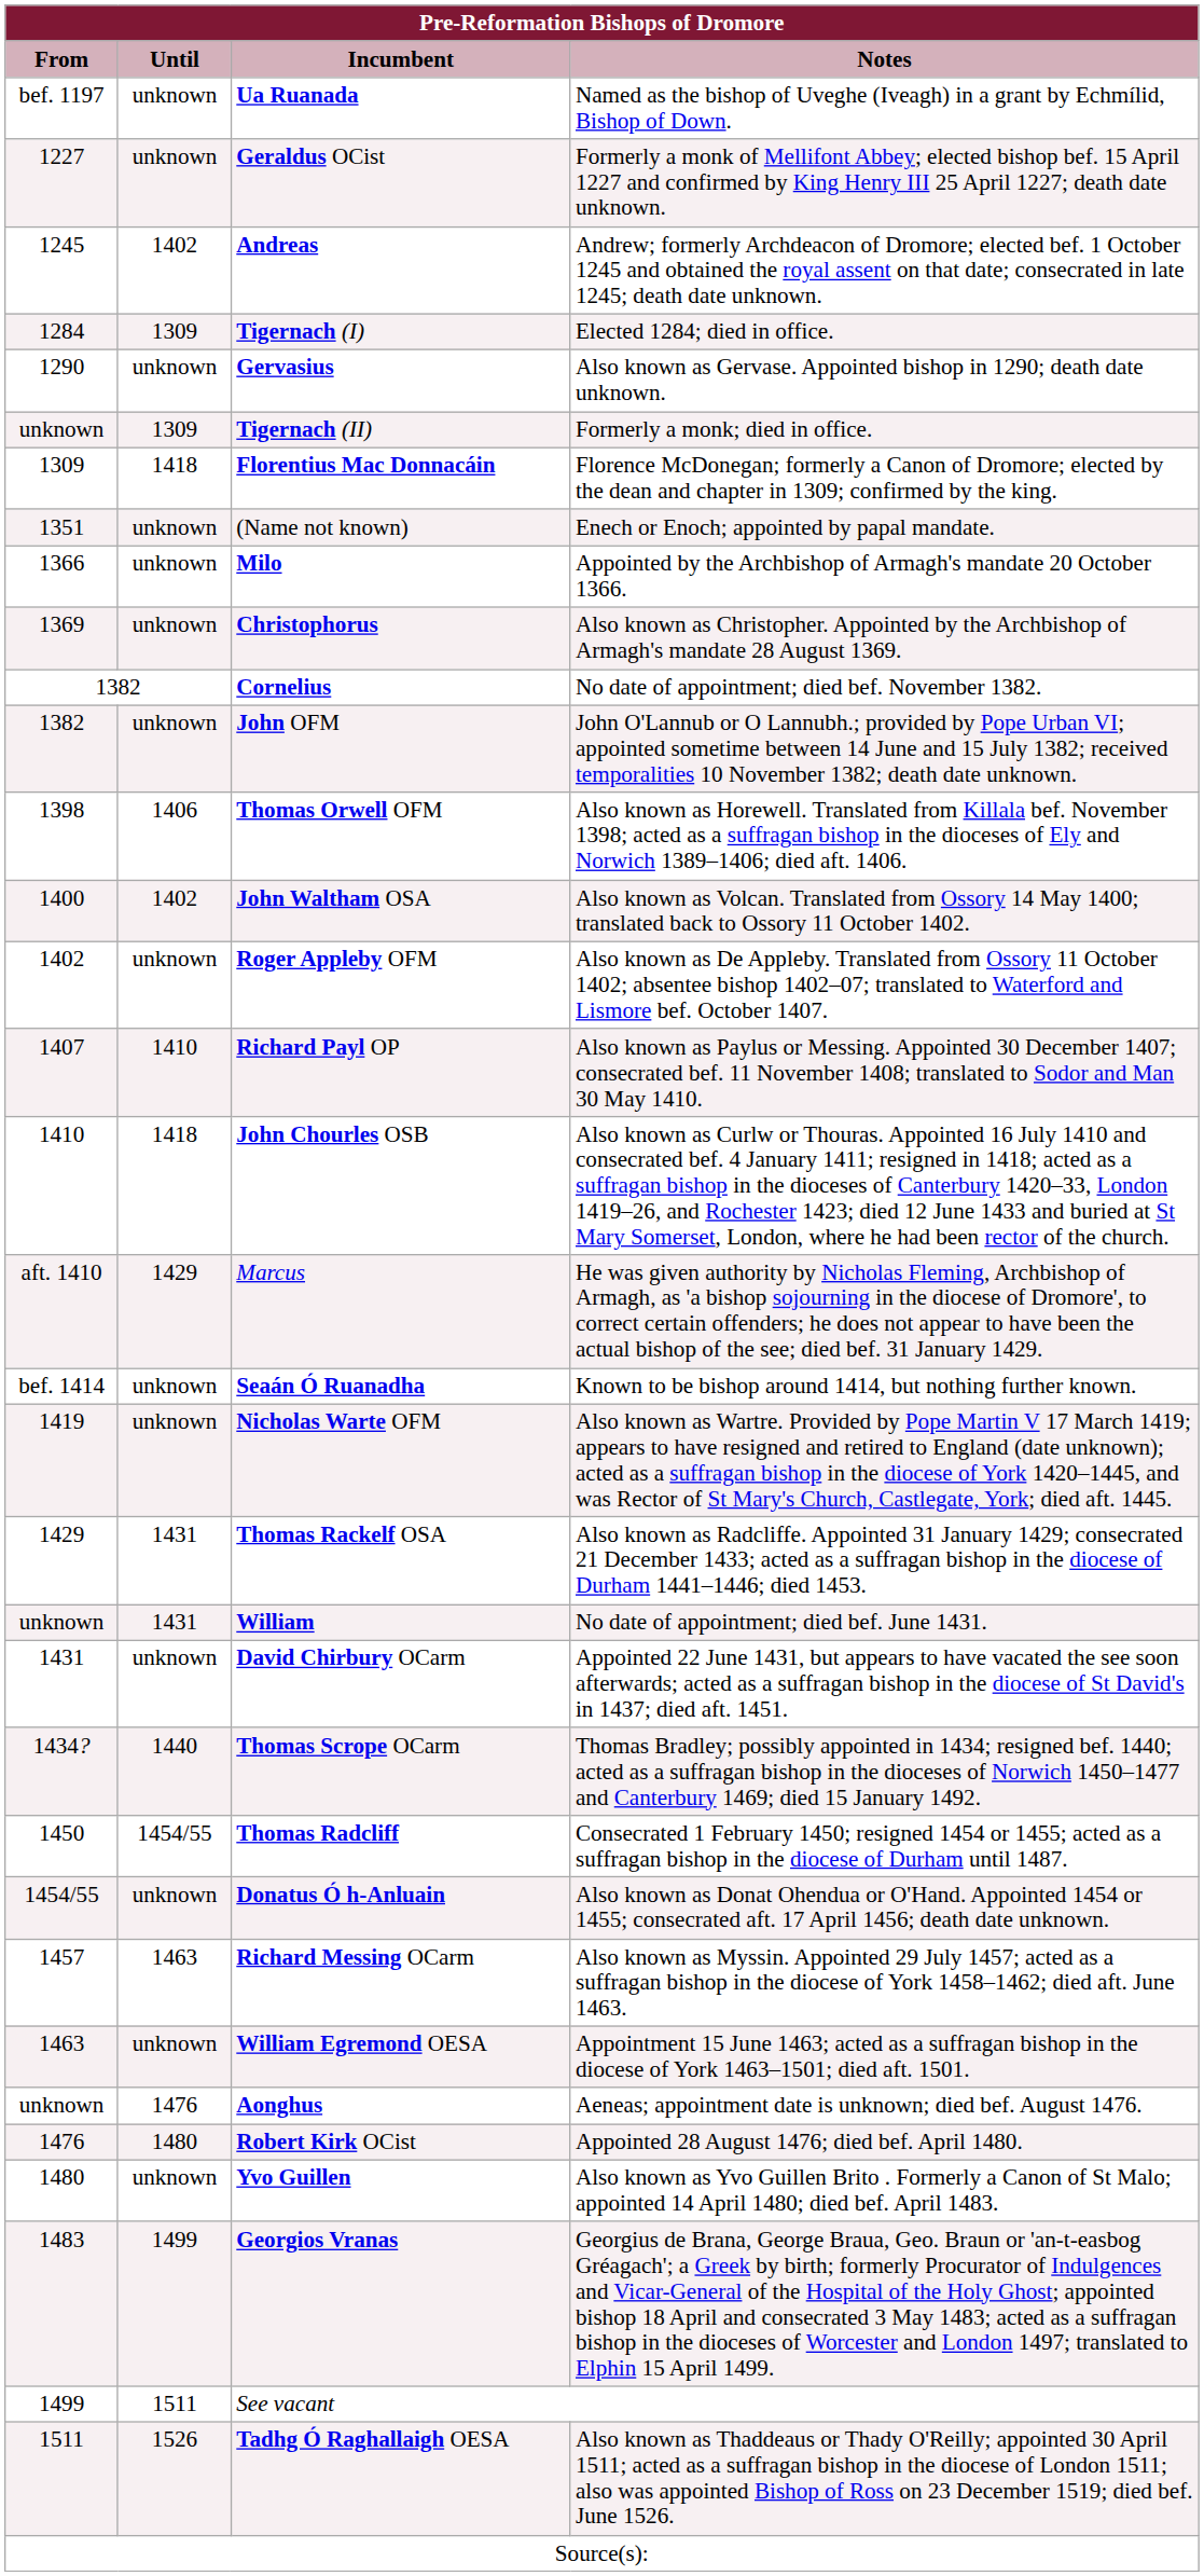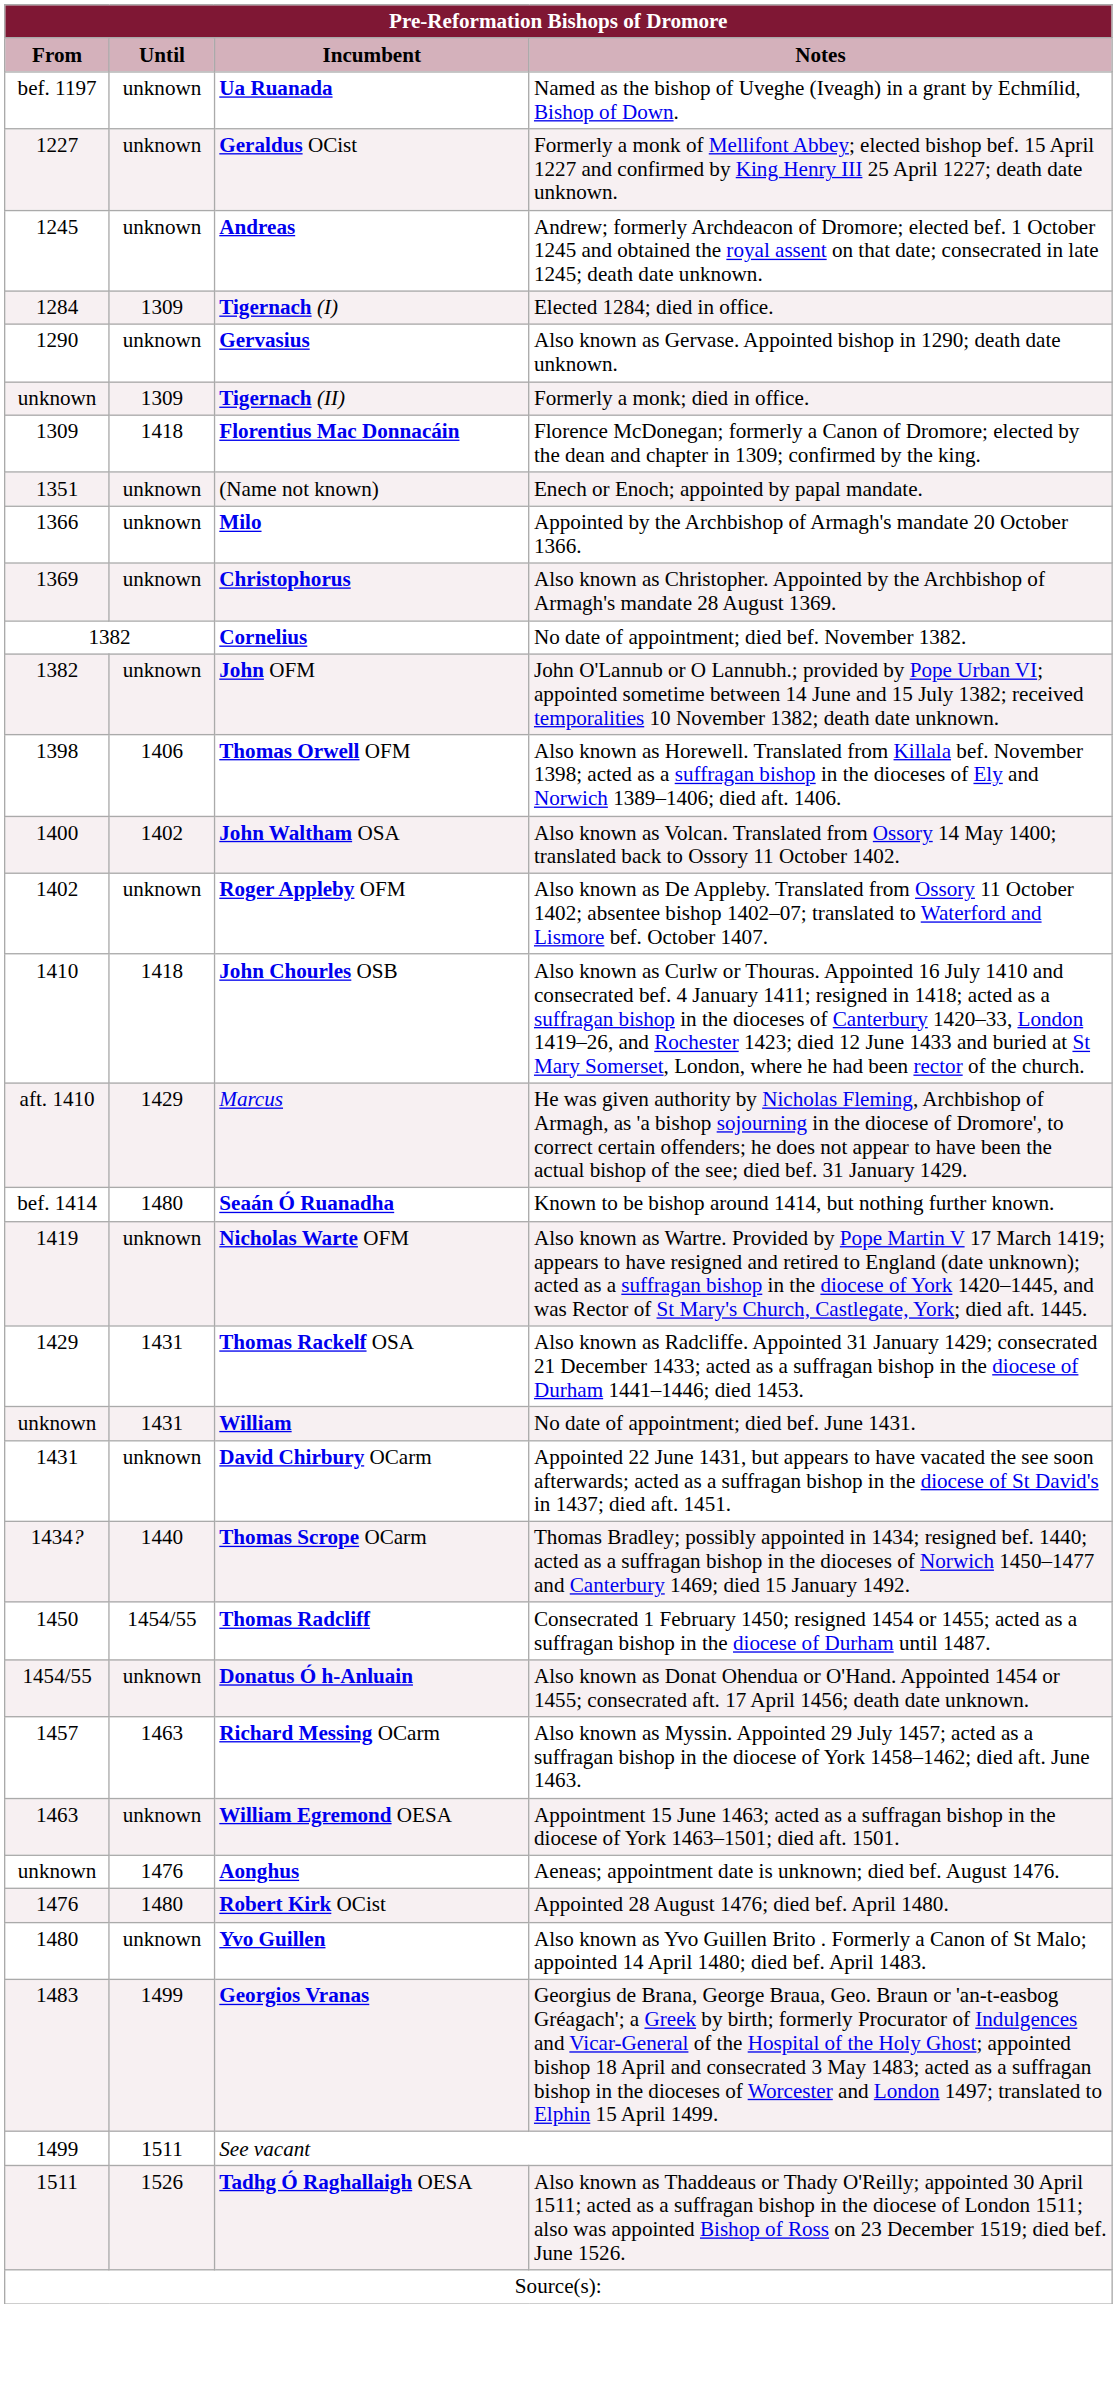 <table class="wikitable" style="width:95%;" border="1" cellpadding="2">
 <tr>
 <th colspan="4" style="background-color: #7F1734; color: white;">Pre-Reformation Bishops of Dromore</th>
 </tr>
 <tr>
 <th style="background-color: #D4B1BB; width: 9%;">From</th>
 <th style="background-color: #D4B1BB; width: 9%;">Until</th>
 <th style="background-color: #D4B1BB; width: 27%;">Incumbent</th>
 <th style="background-color: #D4B1BB; width: 50%;">Notes</th>
 </tr>
 <tr valign="top" style="background-color: white;">
 <td style="text-align: center;">bef. 1197</td>
 <td style="text-align: center;">unknown</td>
 <td><strong><a href='#'>Ua Ruanada</a></strong></td>
 <td>Named as the bishop of Uveghe (Iveagh) in a grant by Echmílid, <a href='#'>Bishop of Down</a>.</td>
 </tr>
 <tr valign="top" style="background-color: #F7F0F2;">
 <td style="text-align: center;">1227</td>
 <td style="text-align: center;">unknown</td>
 <td><strong><a href='#'>Geraldus</a></strong> OCist</td>
 <td>Formerly a monk of <a href='#'>Mellifont Abbey</a>; elected bishop bef. 15 April 1227 and confirmed by <a href='#'>King Henry III</a> 25 April 1227; death date unknown.</td>
 </tr>
 <tr valign="top" style="background-color: white;">
 <td style="text-align: center;">1245</td>
-<td style="text-align: center;">1402</td>
+<td style="text-align: center;">unknown</td>
 <td><strong><a href='#'>Andreas</a></strong></td>
 <td>Andrew; formerly Archdeacon of Dromore; elected bef. 1 October 1245 and obtained the <a href='#'>royal assent</a> on that date; consecrated in late 1245; death date unknown.</td>
 </tr>
 <tr valign="top" style="background-color: #F7F0F2;">
 <td style="text-align: center;"> 1284</td>
 <td style="text-align: center;">1309</td>
 <td><strong><a href='#'>Tigernach</a></strong> <em>(I)</em></td>
 <td>Elected  1284; died in office.</td>
 </tr>
 <tr valign="top" style="background-color: white;">
 <td style="text-align: center;">1290</td>
 <td style="text-align: center;">unknown</td>
 <td><strong><a href='#'>Gervasius</a></strong></td>
 <td>Also known as Gervase. Appointed bishop in 1290; death date unknown.</td>
 </tr>
 <tr valign="top" style="background-color: #F7F0F2;">
 <td style="text-align: center;">unknown</td>
 <td style="text-align: center;">1309</td>
 <td><strong><a href='#'>Tigernach</a></strong> <em>(II)</em></td>
 <td>Formerly a monk; died in office.</td>
 </tr>
 <tr valign="top" style="background-color: white;">
 <td style="text-align: center;"> 1309</td>
 <td style="text-align: center;">1418</td>
 <td><strong><a href='#'>Florentius Mac Donnacáin</a></strong></td>
 <td>Florence McDonegan; formerly a Canon of Dromore; elected by the dean and chapter in 1309; confirmed by the king.</td>
 </tr>
 <tr valign="top" style="background-color: #F7F0F2;">
 <td style="text-align: center;">1351</td>
 <td style="text-align: center;">unknown</td>
 <td>(Name not known)</td>
 <td>Enech or Enoch; appointed by papal mandate.</td>
 </tr>
 <tr valign="top" style="background-color: white;">
 <td style="text-align: center;">1366</td>
 <td style="text-align: center;">unknown</td>
 <td><strong><a href='#'>Milo</a></strong></td>
 <td>Appointed by the Archbishop of Armagh's mandate 20 October 1366.</td>
 </tr>
 <tr valign="top" style="background-color: #F7F0F2;">
 <td style="text-align: center;">1369</td>
 <td style="text-align: center;">unknown</td>
 <td><strong><a href='#'>Christophorus</a></strong></td>
 <td>Also known as Christopher. Appointed by the Archbishop of Armagh's mandate 28 August 1369.</td>
 </tr>
 <tr valign="top" style="background-color: white;">
 <td style="text-align: center;" colspan="2">1382</td>
 <td><strong><a href='#'>Cornelius</a></strong></td>
 <td>No date of appointment; died bef. November 1382.</td>
 </tr>
 <tr valign="top" style="background-color: #F7F0F2;">
 <td style="text-align: center;">1382</td>
 <td style="text-align: center;">unknown</td>
 <td><strong><a href='#'>John</a></strong> OFM</td>
 <td>John O'Lannub or O Lannubh.; provided by <a href='#'>Pope Urban VI</a>; appointed sometime between 14 June and 15 July 1382; received <a href='#'>temporalities</a> 10 November 1382; death date unknown.</td>
 </tr>
 <tr valign="top" style="background-color: white;">
 <td style="text-align: center;">1398</td>
 <td style="text-align: center;">1406</td>
 <td><strong><a href='#'>Thomas Orwell</a></strong> OFM</td>
 <td>Also known as Horewell. Translated from <a href='#'>Killala</a> bef. November 1398; acted as a <a href='#'>suffragan bishop</a> in the dioceses of <a href='#'>Ely</a> and <a href='#'>Norwich</a> 1389–1406; died aft. 1406.</td>
 </tr>
 <tr valign="top" style="background-color: #F7F0F2;">
 <td style="text-align: center;">1400</td>
 <td style="text-align: center;">1402</td>
 <td><strong><a href='#'>John Waltham</a></strong> OSA</td>
 <td>Also known as Volcan. Translated from <a href='#'>Ossory</a> 14 May 1400; translated back to Ossory 11 October 1402.</td>
 </tr>
 <tr valign="top" style="background-color: white;">
 <td style="text-align: center;">1402</td>
 <td style="text-align: center;">unknown</td>
 <td><strong><a href='#'>Roger Appleby</a></strong> OFM</td>
 <td>Also known as De Appleby. Translated from <a href='#'>Ossory</a> 11 October 1402; absentee bishop 1402–07; translated to <a href='#'>Waterford and Lismore</a> bef. October 1407.</td>
 </tr>
-<tr valign="top" style="background-color: #F7F0F2;">
-<td style="text-align: center;">1407</td>
-<td style="text-align: center;">1410</td>
-<td><strong><a href='#'>Richard Payl</a></strong> OP</td>
-<td>Also known as Paylus or Messing. Appointed 30 December 1407; consecrated bef. 11 November 1408; translated to <a href='#'>Sodor and Man</a> 30 May 1410.</td>
-</tr>
 <tr valign="top" style="background-color: white;">
 <td style="text-align: center;">1410</td>
 <td style="text-align: center;">1418</td>
 <td><strong><a href='#'>John Chourles</a></strong> OSB</td>
 <td>Also known as Curlw or Thouras. Appointed 16 July 1410 and consecrated bef. 4 January 1411; resigned in 1418; acted as a <a href='#'>suffragan bishop</a> in the dioceses of <a href='#'>Canterbury</a> 1420–33, <a href='#'>London</a> 1419–26, and <a href='#'>Rochester</a> 1423; died 12 June 1433 and buried at <a href='#'>St Mary Somerset</a>, London, where he had been <a href='#'>rector</a> of the church.</td>
 </tr>
 <tr valign="top" style="background-color: #F7F0F2;">
 <td style="text-align: center;">aft. 1410</td>
 <td style="text-align: center;">1429</td>
 <td><em><a href='#'>Marcus</a></em></td>
 <td>He was given authority by <a href='#'>Nicholas Fleming</a>, Archbishop of Armagh, as 'a bishop <a href='#'>sojourning</a> in the diocese of Dromore', to correct certain offenders; he does not appear to have been the actual bishop of the see; died bef. 31 January 1429.</td>
 </tr>
 <tr valign="top" style="background-color: white;">
 <td style="text-align: center;">bef. 1414</td>
-<td style="text-align: center;">unknown</td>
+<td style="text-align: center;">1480</td>
 <td><strong><a href='#'>Seaán Ó Ruanadha</a></strong></td>
 <td>Known to be bishop around 1414, but nothing further known.</td>
 </tr>
 <tr valign="top" style="background-color: #F7F0F2;">
 <td style="text-align: center;">1419</td>
 <td style="text-align: center;">unknown</td>
 <td><strong><a href='#'>Nicholas Warte</a></strong> OFM</td>
 <td>Also known as Wartre. Provided by <a href='#'>Pope Martin V</a> 17 March 1419; appears to have resigned and retired to England (date unknown); acted as a <a href='#'>suffragan bishop</a> in the <a href='#'>diocese of York</a> 1420–1445, and was Rector of <a href='#'>St Mary's Church, Castlegate, York</a>; died aft. 1445.</td>
 </tr>
 <tr valign="top" style="background-color: white;">
 <td style="text-align: center;">1429</td>
 <td style="text-align: center;">1431</td>
 <td><strong><a href='#'>Thomas Rackelf</a></strong> OSA</td>
 <td>Also known as Radcliffe. Appointed 31 January 1429; consecrated 21 December 1433; acted as a suffragan bishop in the <a href='#'>diocese of Durham</a> 1441–1446; died 1453.</td>
 </tr>
 <tr valign="top" style="background-color: #F7F0F2;">
 <td style="text-align: center;">unknown</td>
 <td style="text-align: center;">1431</td>
 <td><strong><a href='#'>William</a></strong></td>
 <td>No date of appointment; died bef. June 1431.</td>
 </tr>
 <tr valign="top" style="background-color: white;">
 <td style="text-align: center;">1431</td>
 <td style="text-align: center;">unknown</td>
 <td><strong><a href='#'>David Chirbury</a></strong> OCarm</td>
 <td>Appointed 22 June 1431, but appears to have vacated the see soon afterwards; acted as a suffragan bishop in the <a href='#'>diocese of St David's</a> in 1437; died aft. 1451.</td>
 </tr>
 <tr valign="top" style="background-color: #F7F0F2;">
 <td style="text-align: center;">1434<em>?</em></td>
 <td style="text-align: center;">1440</td>
 <td><strong><a href='#'>Thomas Scrope</a></strong> OCarm</td>
 <td>Thomas Bradley; possibly appointed in 1434; resigned bef. 1440; acted as a suffragan bishop in the dioceses of <a href='#'>Norwich</a> 1450–1477 and <a href='#'>Canterbury</a> 1469; died 15 January 1492.</td>
 </tr>
 <tr valign="top" style="background-color: white;">
 <td style="text-align: center;">1450</td>
 <td style="text-align: center;">1454/55</td>
 <td><strong><a href='#'>Thomas Radcliff</a></strong></td>
 <td>Consecrated 1 February 1450; resigned 1454 or 1455; acted as a suffragan bishop in the <a href='#'>diocese of Durham</a> until 1487.</td>
 </tr>
 <tr valign="top" style="background-color: #F7F0F2;">
 <td style="text-align: center;"> 1454/55</td>
 <td style="text-align: center;">unknown</td>
 <td><strong><a href='#'>Donatus Ó h-Anluain</a></strong></td>
 <td>Also known as Donat Ohendua or O'Hand. Appointed 1454 or 1455; consecrated aft. 17 April 1456; death date unknown.</td>
 </tr>
 <tr valign="top" style="background-color: white;">
 <td style="text-align: center;">1457</td>
 <td style="text-align: center;">1463</td>
 <td><strong><a href='#'>Richard Messing</a></strong> OCarm</td>
 <td>Also known as Myssin. Appointed 29 July 1457; acted as a suffragan bishop in the diocese of York 1458–1462; died aft. June 1463.</td>
 </tr>
 <tr valign="top" style="background-color: #F7F0F2;">
 <td style="text-align: center;">1463</td>
 <td style="text-align: center;">unknown</td>
 <td><strong><a href='#'>William Egremond</a></strong> OESA</td>
 <td>Appointment 15 June 1463; acted as a suffragan bishop in the diocese of York 1463–1501; died aft. 1501.</td>
 </tr>
 <tr valign="top" style="background-color: white;">
 <td style="text-align: center;">unknown</td>
 <td style="text-align: center;">1476</td>
 <td><strong><a href='#'>Aonghus</a></strong></td>
 <td>Aeneas; appointment date is unknown; died bef. August 1476.</td>
 </tr>
 <tr valign="top" style="background-color: #F7F0F2;">
 <td style="text-align: center;">1476</td>
 <td style="text-align: center;">1480</td>
 <td><strong><a href='#'>Robert Kirk</a></strong> OCist</td>
 <td>Appointed 28 August 1476; died bef. April 1480.</td>
 </tr>
 <tr valign="top" style="background-color: white;">
 <td style="text-align: center;">1480</td>
 <td style="text-align: center;">unknown</td>
 <td><strong><a href='#'>Yvo Guillen</a></strong></td>
 <td>Also known as Yvo Guillen Brito . Formerly a Canon of St Malo; appointed 14 April 1480; died bef. April 1483.</td>
 </tr>
 <tr valign="top" style="background-color: #F7F0F2;">
 <td style="text-align: center;">1483</td>
 <td style="text-align: center;">1499</td>
 <td><strong><a href='#'>Georgios Vranas</a></strong></td>
 <td>Georgius de Brana, George Braua, Geo. Braun or 'an-t-easbog Gréagach'; a <a href='#'>Greek</a> by birth; formerly Procurator of <a href='#'>Indulgences</a> and <a href='#'>Vicar-General</a> of the <a href='#'>Hospital of the Holy Ghost</a>; appointed bishop 18 April and consecrated 3 May 1483; acted as a suffragan bishop in the dioceses of <a href='#'>Worcester</a> and <a href='#'>London</a> 1497; translated to <a href='#'>Elphin</a> 15 April 1499.</td>
 </tr>
 <tr valign="top" style="background-color: white;">
 <td style="text-align: center;">1499</td>
 <td style="text-align: center;">1511</td>
 <td colspan="2"><em>See vacant</em></td>
 </tr>
 <tr valign="top" style="background-color: #F7F0F2;">
 <td style="text-align: center;">1511</td>
 <td style="text-align: center;">1526</td>
 <td><strong><a href='#'>Tadhg Ó Raghallaigh</a></strong> OESA</td>
 <td>Also known as Thaddeaus or Thady O'Reilly; appointed 30 April 1511; acted as a suffragan bishop in the diocese of London 1511; also was appointed <a href='#'>Bishop of Ross</a> on 23 December 1519; died bef. June 1526.</td>
 </tr>
 <tr valign="top" style="background-color: white;">
 <td colspan="4" style="text-align: center;">Source(s):</td>
 </tr>
 </table>
